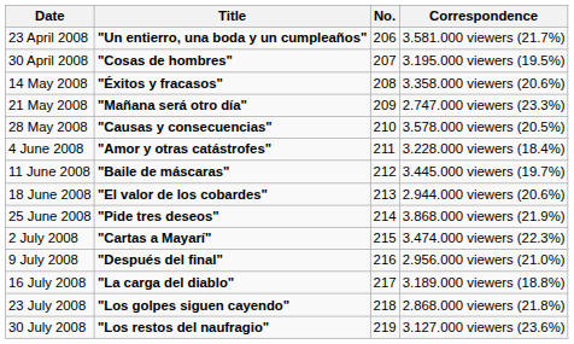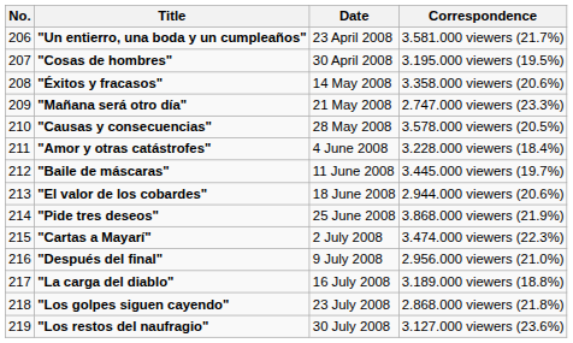 <table class="sortable wikitable" style="font-size:97%">
 <tr>
+<th>No.</th>
+<th>Title</th>
 <th>Date</th>
-<th>Title</th>
-<th>No.</th>
 <th>Correspondence</th>
 </tr>
 <tr>
+<td>206</td>
+<td><strong>"Un entierro, una boda y un cumpleaños"</strong></td>
 <td>23 April 2008</td>
-<td><strong>"Un entierro, una boda y un cumpleaños"</strong></td>
-<td>206</td>
 <td>3.581.000 viewers (21.7%)</td>
 </tr>
 <tr>
+<td>207</td>
+<td><strong>"Cosas de hombres"</strong></td>
 <td>30 April 2008</td>
-<td><strong>"Cosas de hombres"</strong></td>
-<td>207</td>
 <td>3.195.000 viewers (19.5%)</td>
 </tr>
 <tr>
+<td>208</td>
+<td><strong>"Éxitos y fracasos"</strong></td>
 <td>14 May 2008</td>
-<td><strong>"Éxitos y fracasos"</strong></td>
-<td>208</td>
 <td>3.358.000 viewers (20.6%)</td>
 </tr>
 <tr>
+<td>209</td>
+<td><strong>"Mañana será otro día"</strong></td>
 <td>21 May 2008</td>
-<td><strong>"Mañana será otro día"</strong></td>
-<td>209</td>
 <td>2.747.000 viewers (23.3%)</td>
 </tr>
 <tr>
+<td>210</td>
+<td><strong>"Causas y consecuencias"</strong></td>
 <td>28 May 2008</td>
-<td><strong>"Causas y consecuencias"</strong></td>
-<td>210</td>
 <td>3.578.000 viewers (20.5%)</td>
 </tr>
 <tr>
+<td>211</td>
+<td><strong>"Amor y otras catástrofes"</strong></td>
 <td>4 June 2008</td>
-<td><strong>"Amor y otras catástrofes"</strong></td>
-<td>211</td>
 <td>3.228.000 viewers (18.4%)</td>
 </tr>
 <tr>
+<td>212</td>
+<td><strong>"Baile de máscaras"</strong></td>
 <td>11 June 2008</td>
-<td><strong>"Baile de máscaras"</strong></td>
-<td>212</td>
 <td>3.445.000 viewers (19.7%)</td>
 </tr>
 <tr>
+<td>213</td>
+<td><strong>"El valor de los cobardes"</strong></td>
 <td>18 June 2008</td>
-<td><strong>"El valor de los cobardes"</strong></td>
-<td>213</td>
 <td>2.944.000 viewers (20.6%)</td>
 </tr>
 <tr>
+<td>214</td>
+<td><strong>"Pide tres deseos"</strong></td>
 <td>25 June 2008</td>
-<td><strong>"Pide tres deseos"</strong></td>
-<td>214</td>
 <td>3.868.000 viewers (21.9%)</td>
 </tr>
 <tr>
+<td>215</td>
+<td><strong>"Cartas a Mayarí"</strong></td>
 <td>2 July 2008</td>
-<td><strong>"Cartas a Mayarí"</strong></td>
-<td>215</td>
 <td>3.474.000 viewers (22.3%)</td>
 </tr>
 <tr>
+<td>216</td>
+<td><strong>"Después del final"</strong></td>
 <td>9 July 2008</td>
-<td><strong>"Después del final"</strong></td>
-<td>216</td>
 <td>2.956.000 viewers (21.0%)</td>
 </tr>
 <tr>
+<td>217</td>
+<td><strong>"La carga del diablo"</strong></td>
 <td>16 July 2008</td>
-<td><strong>"La carga del diablo"</strong></td>
-<td>217</td>
 <td>3.189.000 viewers (18.8%)</td>
 </tr>
 <tr>
+<td>218</td>
+<td><strong>"Los golpes siguen cayendo"</strong></td>
 <td>23 July 2008</td>
-<td><strong>"Los golpes siguen cayendo"</strong></td>
-<td>218</td>
 <td>2.868.000 viewers (21.8%)</td>
 </tr>
 <tr>
+<td>219</td>
+<td><strong>"Los restos del naufragio"</strong></td>
 <td>30 July 2008</td>
-<td><strong>"Los restos del naufragio"</strong></td>
-<td>219</td>
 <td>3.127.000 viewers (23.6%)</td>
 </tr>
 </table>
